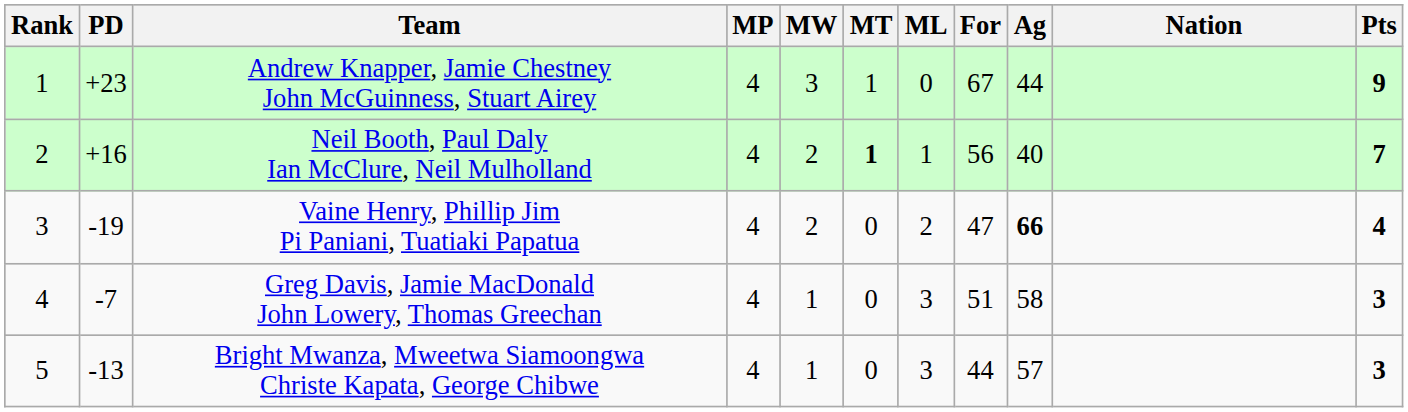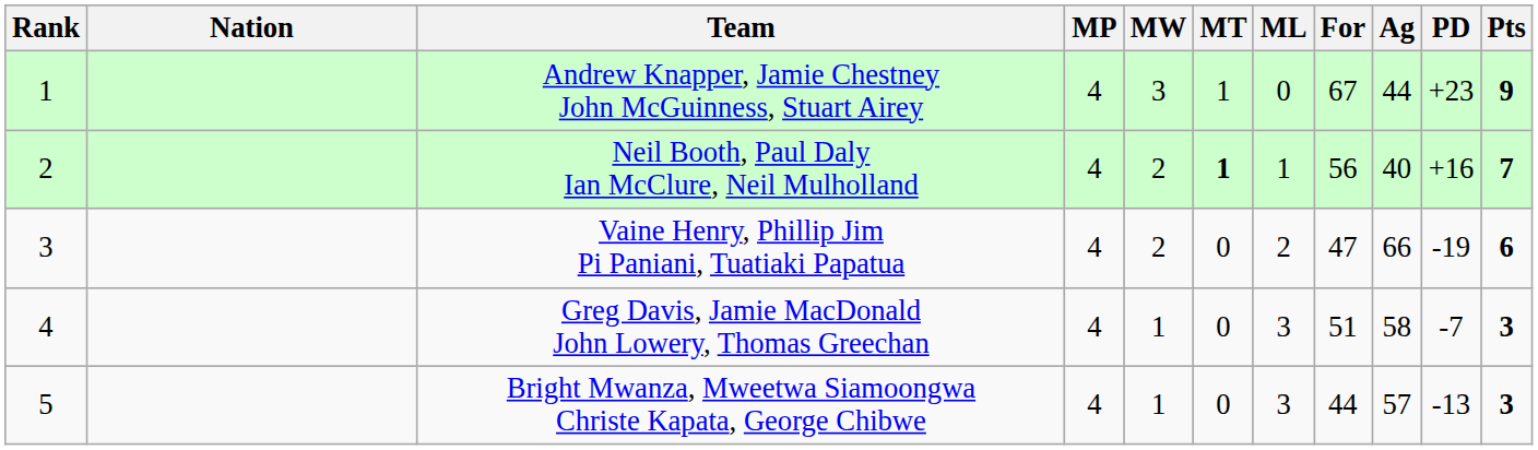 <table class=wikitable style="text-align:center">
 <tr>
 <th width=20>Rank</th>
-<th width=20>PD</th>
+<th width=175>Nation</th>
 <th width=350>Team</th>
 <th width=20>MP</th>
 <th width=20>MW</th>
 <th width=20>MT</th>
 <th width=20>ML</th>
 <th width=20>For</th>
 <th width=20>Ag</th>
-<th width=175>Nation</th>
+<th width=20>PD</th>
 <th width=20>Pts</th>
 </tr>
 <tr bgcolor="#ccffcc">
 <td>1</td>
-<td>+23</td>
+<td align=left><strong></strong></td>
 <td><a href='#'>Andrew Knapper</a>, <a href='#'>Jamie Chestney</a><br> <a href='#'>John McGuinness</a>, <a href='#'>Stuart Airey</a></td>
 <td>4</td>
 <td>3</td>
 <td>1</td>
 <td>0</td>
 <td>67</td>
 <td>44</td>
-<td align=left><strong></strong></td>
+<td>+23</td>
 <td><strong>9</strong></td>
 </tr>
 <tr bgcolor="#ccffcc">
 <td>2</td>
-<td>+16</td>
+<td align=left><strong></strong></td>
 <td><a href='#'>Neil Booth</a>, <a href='#'>Paul Daly</a><br><a href='#'>Ian McClure</a>, <a href='#'>Neil Mulholland</a></td>
 <td>4</td>
 <td>2</td>
 <td><strong>1</strong></td>
 <td>1</td>
 <td>56</td>
 <td>40</td>
-<td align=left><strong></strong></td>
+<td>+16</td>
 <td><strong>7</strong></td>
 </tr>
 <tr>
 <td>3</td>
-<td>-19</td>
+<td align=left></td>
 <td><a href='#'>Vaine Henry</a>, <a href='#'>Phillip Jim</a><br><a href='#'>Pi Paniani</a>, <a href='#'>Tuatiaki Papatua</a></td>
 <td>4</td>
 <td>2</td>
 <td>0</td>
 <td>2</td>
 <td>47</td>
-<td><strong>66</strong></td>
-<td align=left></td>
-<td><strong>4</strong></td>
+<td>66</td>
+<td>-19</td>
+<td><strong>6</strong></td>
 </tr>
 <tr>
 <td>4</td>
-<td>-7</td>
+<td align=left></td>
 <td><a href='#'>Greg Davis</a>, <a href='#'>Jamie MacDonald</a><br><a href='#'>John Lowery</a>, <a href='#'>Thomas Greechan</a></td>
 <td>4</td>
 <td>1</td>
 <td>0</td>
 <td>3</td>
 <td>51</td>
 <td>58</td>
-<td align=left></td>
+<td>-7</td>
 <td><strong>3</strong></td>
 </tr>
 <tr>
 <td>5</td>
-<td>-13</td>
+<td align=left></td>
 <td><a href='#'>Bright Mwanza</a>, <a href='#'>Mweetwa Siamoongwa</a><br><a href='#'>Christe Kapata</a>, <a href='#'>George Chibwe</a></td>
 <td>4</td>
 <td>1</td>
 <td>0</td>
 <td>3</td>
 <td>44</td>
 <td>57</td>
-<td align=left></td>
+<td>-13</td>
 <td><strong>3</strong></td>
 </tr>
 </table>
